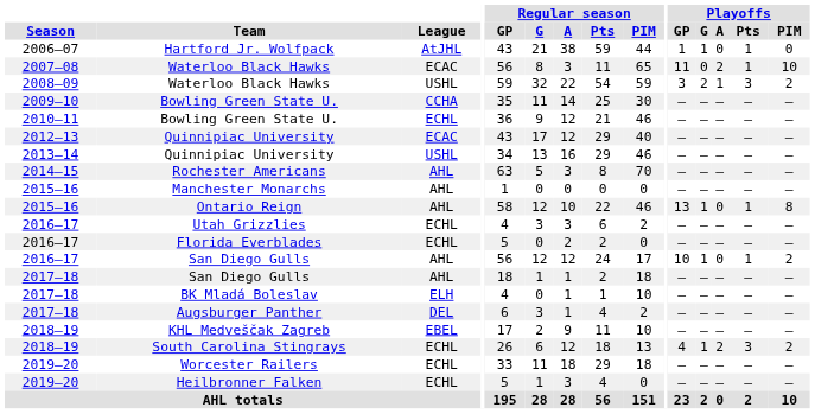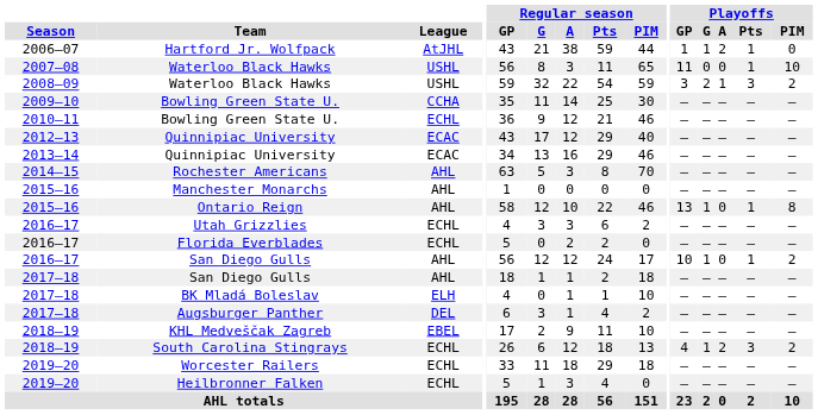 <table border="0" cellpadding="1" cellspacing="0" style="text-align:center; width:60em">
 <tr bgcolor="#e0e0e0">
 <th colspan="3" bgcolor="#ffffff"></th>
 <th rowspan="101" bgcolor="#ffffff"></th>
 <th colspan="5"><a href='#'>Regular season</a></th>
 <th rowspan="101" bgcolor="#ffffff"></th>
 <th colspan="5"><a href='#'>Playoffs</a></th>
 </tr>
 <tr bgcolor="#e0e0e0">
 <th><a href='#'>Season</a></th>
 <th>Team</th>
 <th>League</th>
 <th>GP</th>
 <th><a href='#'>G</a></th>
 <th><a href='#'>A</a></th>
 <th><a href='#'>Pts</a></th>
 <th><a href='#'>PIM</a></th>
 <th>GP</th>
 <th>G</th>
 <th>A</th>
 <th>Pts</th>
 <th>PIM</th>
 </tr>
 <tr>
 <td>2006–07</td>
 <td><a href='#'>Hartford Jr. Wolfpack</a></td>
 <td><a href='#'>AtJHL</a></td>
 <td>43</td>
 <td>21</td>
 <td>38</td>
 <td>59</td>
 <td>44</td>
 <td>1</td>
 <td>1</td>
-<td>0</td>
+<td>2</td>
 <td>1</td>
 <td>0</td>
 </tr>
 <tr bgcolor="#f0f0f0">
 <td><a href='#'>2007–08</a></td>
 <td><a href='#'>Waterloo Black Hawks</a></td>
-<td>ECAC</td>
+<td><a href='#'>USHL</a></td>
 <td>56</td>
 <td>8</td>
 <td>3</td>
 <td>11</td>
 <td>65</td>
 <td>11</td>
 <td>0</td>
-<td>2</td>
+<td>0</td>
 <td>1</td>
 <td>10</td>
 </tr>
 <tr>
 <td><a href='#'>2008–09</a></td>
 <td>Waterloo Black Hawks</td>
 <td>USHL</td>
 <td>59</td>
 <td>32</td>
 <td>22</td>
 <td>54</td>
 <td>59</td>
 <td>3</td>
 <td>2</td>
 <td>1</td>
 <td>3</td>
 <td>2</td>
 </tr>
 <tr bgcolor="#f0f0f0">
 <td><a href='#'>2009–10</a></td>
 <td><a href='#'>Bowling Green State U.</a></td>
 <td><a href='#'>CCHA</a></td>
 <td>35</td>
 <td>11</td>
 <td>14</td>
 <td>25</td>
 <td>30</td>
 <td>—</td>
 <td>—</td>
 <td>—</td>
 <td>—</td>
 <td>—</td>
 </tr>
 <tr>
 <td><a href='#'>2010–11</a></td>
 <td>Bowling Green State U.</td>
 <td><a href='#'>ECHL</a></td>
 <td>36</td>
 <td>9</td>
 <td>12</td>
 <td>21</td>
 <td>46</td>
 <td>—</td>
 <td>—</td>
 <td>—</td>
 <td>—</td>
 <td>—</td>
 </tr>
 <tr bgcolor="#f0f0f0">
 <td><a href='#'>2012–13</a></td>
 <td><a href='#'>Quinnipiac University</a></td>
 <td><a href='#'>ECAC</a></td>
 <td>43</td>
 <td>17</td>
 <td>12</td>
 <td>29</td>
 <td>40</td>
 <td>—</td>
 <td>—</td>
 <td>—</td>
 <td>—</td>
 <td>—</td>
 </tr>
 <tr>
 <td><a href='#'>2013–14</a></td>
 <td>Quinnipiac University</td>
-<td><a href='#'>USHL</a></td>
+<td>ECAC</td>
 <td>34</td>
 <td>13</td>
 <td>16</td>
 <td>29</td>
 <td>46</td>
 <td>—</td>
 <td>—</td>
 <td>—</td>
 <td>—</td>
 <td>—</td>
 </tr>
 <tr bgcolor="#f0f0f0">
 <td><a href='#'>2014–15</a></td>
 <td><a href='#'>Rochester Americans</a></td>
 <td><a href='#'>AHL</a></td>
 <td>63</td>
 <td>5</td>
 <td>3</td>
 <td>8</td>
 <td>70</td>
 <td>—</td>
 <td>—</td>
 <td>—</td>
 <td>—</td>
 <td>—</td>
 </tr>
 <tr>
 <td><a href='#'>2015–16</a></td>
 <td><a href='#'>Manchester Monarchs</a></td>
 <td>AHL</td>
 <td>1</td>
 <td>0</td>
 <td>0</td>
 <td>0</td>
 <td>0</td>
 <td>—</td>
 <td>—</td>
 <td>—</td>
 <td>—</td>
 <td>—</td>
 </tr>
 <tr bgcolor="#f0f0f0">
 <td><a href='#'>2015–16</a></td>
 <td><a href='#'>Ontario Reign</a></td>
 <td>AHL</td>
 <td>58</td>
 <td>12</td>
 <td>10</td>
 <td>22</td>
 <td>46</td>
 <td>13</td>
 <td>1</td>
 <td>0</td>
 <td>1</td>
 <td>8</td>
 </tr>
 <tr>
 <td><a href='#'>2016–17</a></td>
 <td><a href='#'>Utah Grizzlies</a></td>
 <td>ECHL</td>
 <td>4</td>
 <td>3</td>
 <td>3</td>
 <td>6</td>
 <td>2</td>
 <td>—</td>
 <td>—</td>
 <td>—</td>
 <td>—</td>
 <td>—</td>
 </tr>
 <tr bgcolor="#f0f0f0">
 <td>2016–17</td>
 <td><a href='#'>Florida Everblades</a></td>
 <td>ECHL</td>
 <td>5</td>
 <td>0</td>
 <td>2</td>
 <td>2</td>
 <td>0</td>
 <td>—</td>
 <td>—</td>
 <td>—</td>
 <td>—</td>
 <td>—</td>
 </tr>
 <tr>
 <td><a href='#'>2016–17</a></td>
 <td><a href='#'>San Diego Gulls</a></td>
 <td>AHL</td>
 <td>56</td>
 <td>12</td>
 <td>12</td>
 <td>24</td>
 <td>17</td>
 <td>10</td>
 <td>1</td>
 <td>0</td>
 <td>1</td>
 <td>2</td>
 </tr>
 <tr bgcolor="#f0f0f0">
 <td><a href='#'>2017–18</a></td>
 <td>San Diego Gulls</td>
 <td>AHL</td>
 <td>18</td>
 <td>1</td>
 <td>1</td>
 <td>2</td>
 <td>18</td>
 <td>—</td>
 <td>—</td>
 <td>—</td>
 <td>—</td>
 <td>—</td>
 </tr>
 <tr>
 <td><a href='#'>2017–18</a></td>
 <td><a href='#'>BK Mladá Boleslav</a></td>
 <td><a href='#'>ELH</a></td>
 <td>4</td>
 <td>0</td>
 <td>1</td>
 <td>1</td>
 <td>10</td>
 <td>—</td>
 <td>—</td>
 <td>—</td>
 <td>—</td>
 <td>—</td>
 </tr>
 <tr bgcolor="#f0f0f0">
 <td><a href='#'>2017–18</a></td>
 <td><a href='#'>Augsburger Panther</a></td>
 <td><a href='#'>DEL</a></td>
 <td>6</td>
 <td>3</td>
 <td>1</td>
 <td>4</td>
 <td>2</td>
 <td>—</td>
 <td>—</td>
 <td>—</td>
 <td>—</td>
 <td>—</td>
 </tr>
 <tr>
 <td><a href='#'>2018–19</a></td>
 <td><a href='#'>KHL Medveščak Zagreb</a></td>
 <td><a href='#'>EBEL</a></td>
 <td>17</td>
 <td>2</td>
 <td>9</td>
 <td>11</td>
 <td>10</td>
 <td>—</td>
 <td>—</td>
 <td>—</td>
 <td>—</td>
 <td>—</td>
 </tr>
 <tr bgcolor="#f0f0f0">
 <td><a href='#'>2018–19</a></td>
 <td><a href='#'>South Carolina Stingrays</a></td>
 <td>ECHL</td>
 <td>26</td>
 <td>6</td>
 <td>12</td>
 <td>18</td>
 <td>13</td>
 <td>4</td>
 <td>1</td>
 <td>2</td>
 <td>3</td>
 <td>2</td>
 </tr>
 <tr>
 <td><a href='#'>2019–20</a></td>
 <td><a href='#'>Worcester Railers</a></td>
 <td>ECHL</td>
 <td>33</td>
 <td>11</td>
 <td>18</td>
 <td>29</td>
 <td>18</td>
 <td>—</td>
 <td>—</td>
 <td>—</td>
 <td>—</td>
 <td>—</td>
 </tr>
 <tr bgcolor="#f0f0f0">
 <td><a href='#'>2019–20</a></td>
 <td><a href='#'>Heilbronner Falken</a></td>
 <td>ECHL</td>
 <td>5</td>
 <td>1</td>
 <td>3</td>
 <td>4</td>
 <td>0</td>
 <td>—</td>
 <td>—</td>
 <td>—</td>
 <td>—</td>
 <td>—</td>
 </tr>
 <tr bgcolor="#e0e0e0">
 <th colspan="3">AHL totals</th>
 <th>195</th>
 <th>28</th>
 <th>28</th>
 <th>56</th>
 <th>151</th>
 <th>23</th>
 <th>2</th>
 <th>0</th>
 <th>2</th>
 <th>10</th>
 </tr>
 </table>
